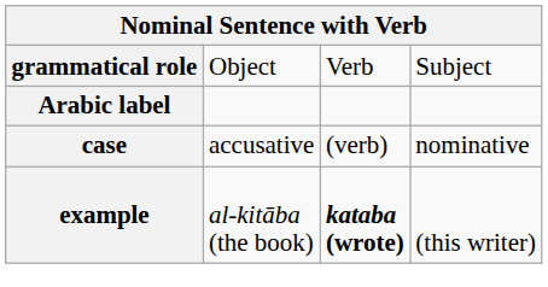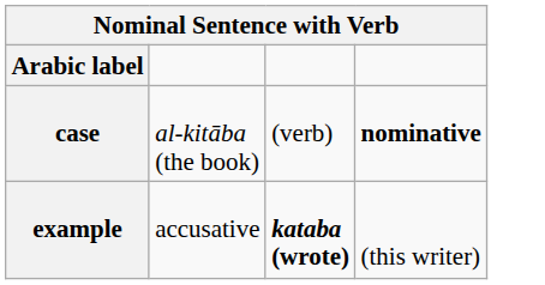 <table class="wikitable">
 <tr>
 <th colspan="4">Nominal Sentence with Verb</th>
-</tr>
-<tr>
-<th>grammatical role</th>
-<td>Object</td>
-<td>Verb</td>
-<td>Subject</td>
 </tr>
 <tr>
 <th>Arabic label</th>
 <td><br><em></em></td>
 <td><br><em></em></td>
 <td><br><em></em></td>
 </tr>
 <tr>
 <th>case</th>
-<td>accusative</td>
+<td><br> <em>al-kitāba</em><br>(the book)</td>
 <td>(verb)</td>
-<td>nominative</td>
+<td><strong>nominative</strong></td>
 </tr>
 <tr>
 <th>example</th>
-<td><br> <em>al-kitāba</em><br>(the book)</td>
+<td>accusative</td>
 <td><strong><br><em>kataba</em><br>(wrote)</strong></td>
 <td><br><em></em><br>(this writer)</td>
 </tr>
 </table>
